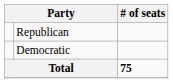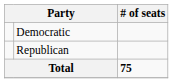 <table class="wikitable sortable">
 <tr>
 <th colspan="2" style="width:150px;">Party</th>
 <th># of seats</th>
 </tr>
 <tr>
 <td></td>
-<td>Republican</td>
+<td>Democratic</td>
 <td></td>
 </tr>
 <tr>
 <td></td>
-<td>Democratic</td>
+<td>Republican</td>
 <td></td>
 </tr>
 <tr>
 <th colspan=2>Total</th>
 <td><strong>75</strong></td>
 </tr>
 <tr>
 </tr>
 </table>
